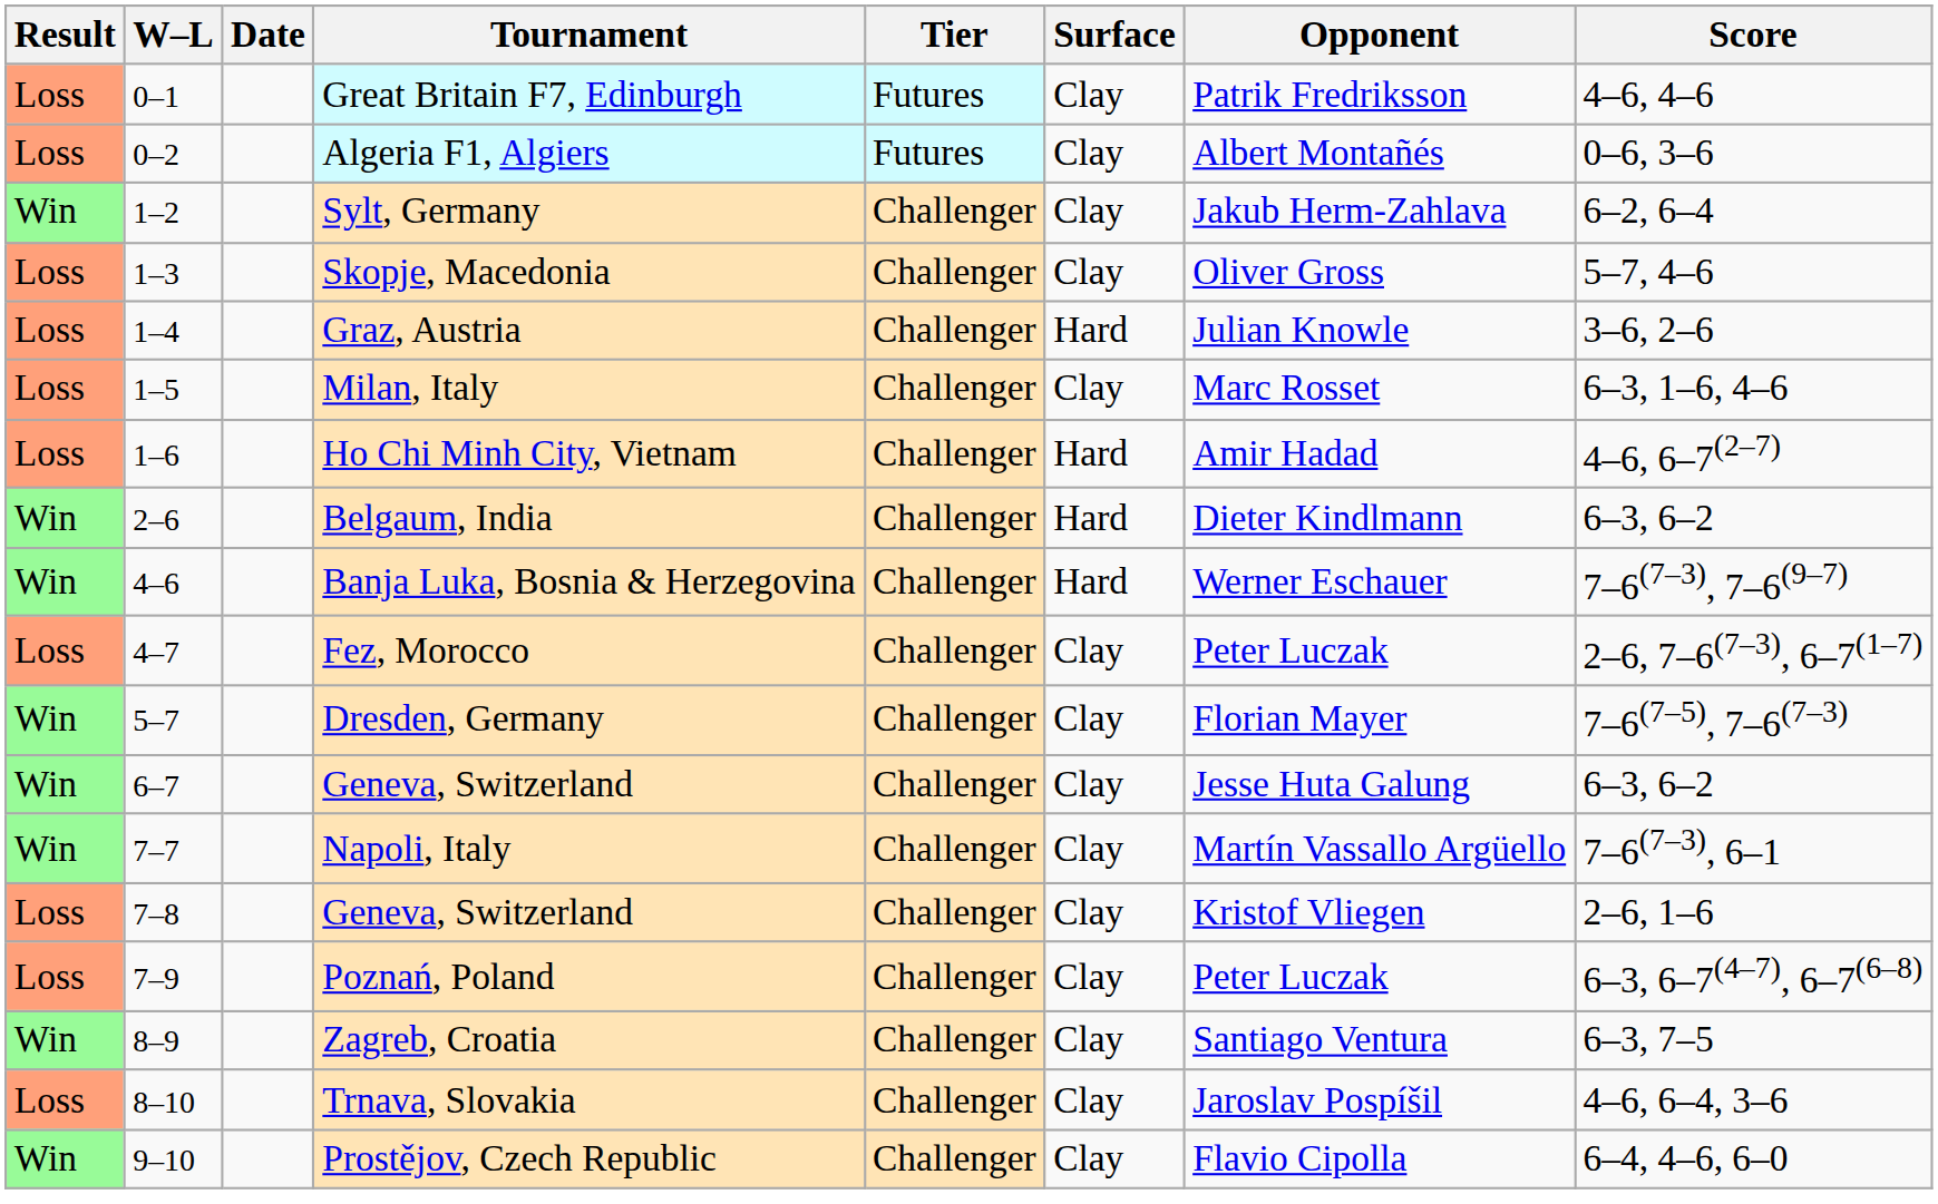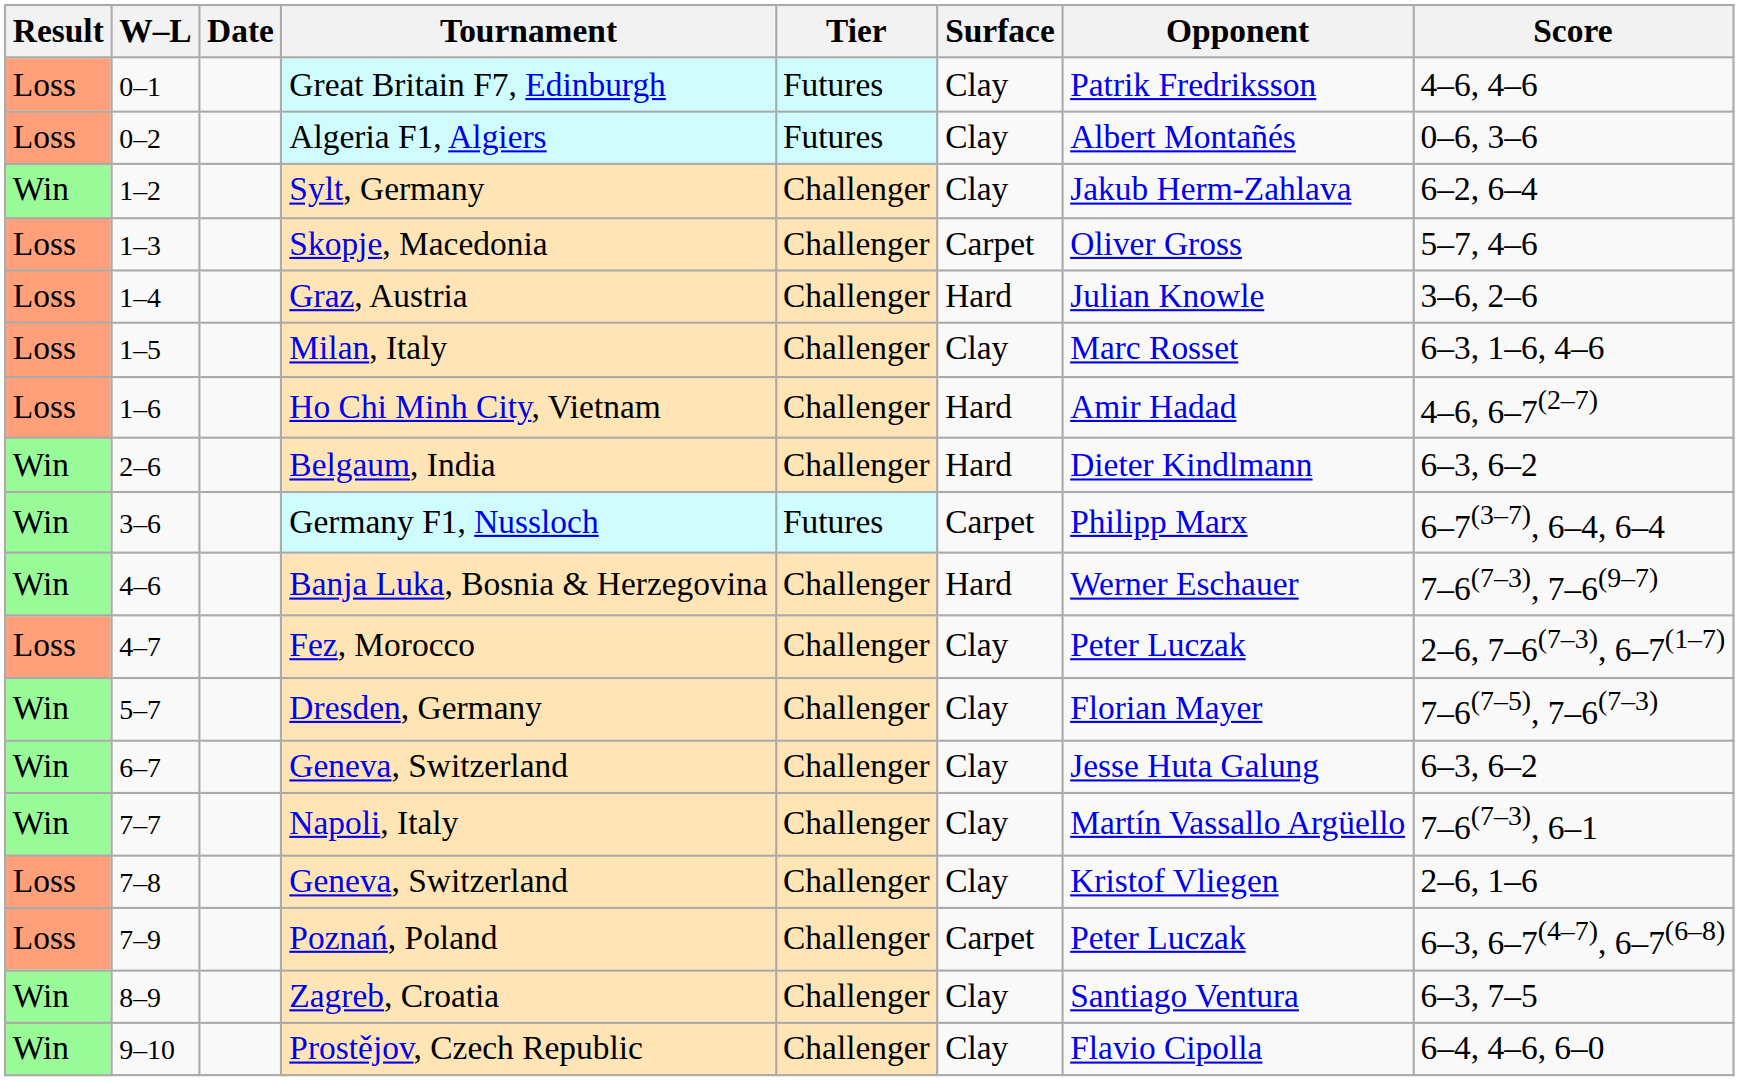 <table class="sortable wikitable">
 <tr>
 <th>Result</th>
 <th class="unsortable">W–L</th>
 <th>Date</th>
 <th>Tournament</th>
 <th>Tier</th>
 <th>Surface</th>
 <th>Opponent</th>
 <th class="unsortable">Score</th>
 </tr>
 <tr>
 <td bgcolor=FFA07A>Loss</td>
 <td><small>0–1</small></td>
 <td></td>
 <td style="background:#cffcff;">Great Britain F7, <a href='#'>Edinburgh</a></td>
 <td style="background:#cffcff;">Futures</td>
 <td>Clay</td>
 <td> <a href='#'>Patrik Fredriksson</a></td>
 <td>4–6, 4–6</td>
 </tr>
 <tr>
 <td bgcolor=FFA07A>Loss</td>
 <td><small>0–2</small></td>
 <td></td>
 <td style="background:#cffcff;">Algeria F1, <a href='#'>Algiers</a></td>
 <td style="background:#cffcff;">Futures</td>
 <td>Clay</td>
 <td> <a href='#'>Albert Montañés</a></td>
 <td>0–6, 3–6</td>
 </tr>
 <tr>
 <td bgcolor=98FB98>Win</td>
 <td><small>1–2</small></td>
 <td></td>
 <td style="background:moccasin;"><a href='#'>Sylt</a>, Germany</td>
 <td style="background:moccasin;">Challenger</td>
 <td>Clay</td>
 <td> <a href='#'>Jakub Herm-Zahlava</a></td>
 <td>6–2, 6–4</td>
 </tr>
 <tr>
 <td bgcolor=FFA07A>Loss</td>
 <td><small>1–3</small></td>
 <td></td>
 <td style="background:moccasin;"><a href='#'>Skopje</a>, Macedonia</td>
 <td style="background:moccasin;">Challenger</td>
-<td>Clay</td>
+<td>Carpet</td>
 <td> <a href='#'>Oliver Gross</a></td>
 <td>5–7, 4–6</td>
 </tr>
 <tr>
 <td bgcolor=FFA07A>Loss</td>
 <td><small>1–4</small></td>
 <td></td>
 <td style="background:moccasin;"><a href='#'>Graz</a>, Austria</td>
 <td style="background:moccasin;">Challenger</td>
 <td>Hard</td>
 <td> <a href='#'>Julian Knowle</a></td>
 <td>3–6, 2–6</td>
 </tr>
 <tr>
 <td bgcolor=FFA07A>Loss</td>
 <td><small>1–5</small></td>
 <td></td>
 <td style="background:moccasin;"><a href='#'>Milan</a>, Italy</td>
 <td style="background:moccasin;">Challenger</td>
 <td>Clay</td>
 <td> <a href='#'>Marc Rosset</a></td>
 <td>6–3, 1–6, 4–6</td>
 </tr>
 <tr>
 <td bgcolor=FFA07A>Loss</td>
 <td><small>1–6</small></td>
 <td></td>
 <td style="background:moccasin;"><a href='#'>Ho Chi Minh City</a>, Vietnam</td>
 <td style="background:moccasin;">Challenger</td>
 <td>Hard</td>
 <td> <a href='#'>Amir Hadad</a></td>
 <td>4–6, 6–7<sup>(2–7)</sup></td>
 </tr>
 <tr>
 <td bgcolor=98FB98>Win</td>
 <td><small>2–6</small></td>
 <td></td>
 <td style="background:moccasin;"><a href='#'>Belgaum</a>, India</td>
 <td style="background:moccasin;">Challenger</td>
 <td>Hard</td>
 <td> <a href='#'>Dieter Kindlmann</a></td>
 <td>6–3, 6–2</td>
+</tr>
+<tr>
+<td bgcolor=98FB98>Win</td>
+<td><small>3–6</small></td>
+<td></td>
+<td style="background:#cffcff;">Germany F1, <a href='#'>Nussloch</a></td>
+<td style="background:#cffcff;">Futures</td>
+<td>Carpet</td>
+<td> <a href='#'>Philipp Marx</a></td>
+<td>6–7<sup>(3–7)</sup>, 6–4, 6–4</td>
 </tr>
 <tr>
 <td bgcolor=98FB98>Win</td>
 <td><small>4–6</small></td>
 <td></td>
 <td style="background:moccasin;"><a href='#'>Banja Luka</a>, Bosnia & Herzegovina</td>
 <td style="background:moccasin;">Challenger</td>
 <td>Hard</td>
 <td> <a href='#'>Werner Eschauer</a></td>
 <td>7–6<sup>(7–3)</sup>, 7–6<sup>(9–7)</sup></td>
 </tr>
 <tr>
 <td bgcolor=FFA07A>Loss</td>
 <td><small>4–7</small></td>
 <td></td>
 <td style="background:moccasin;"><a href='#'>Fez</a>, Morocco</td>
 <td style="background:moccasin;">Challenger</td>
 <td>Clay</td>
 <td> <a href='#'>Peter Luczak</a></td>
 <td>2–6, 7–6<sup>(7–3)</sup>, 6–7<sup>(1–7)</sup></td>
 </tr>
 <tr>
 <td bgcolor=98FB98>Win</td>
 <td><small>5–7</small></td>
 <td></td>
 <td style="background:moccasin;"><a href='#'>Dresden</a>, Germany</td>
 <td style="background:moccasin;">Challenger</td>
 <td>Clay</td>
 <td> <a href='#'>Florian Mayer</a></td>
 <td>7–6<sup>(7–5)</sup>, 7–6<sup>(7–3)</sup></td>
 </tr>
 <tr>
 <td bgcolor=98FB98>Win</td>
 <td><small>6–7</small></td>
 <td></td>
 <td style="background:moccasin;"><a href='#'>Geneva</a>, Switzerland</td>
 <td style="background:moccasin;">Challenger</td>
 <td>Clay</td>
 <td> <a href='#'>Jesse Huta Galung</a></td>
 <td>6–3, 6–2</td>
 </tr>
 <tr>
 <td bgcolor=98FB98>Win</td>
 <td><small>7–7</small></td>
 <td></td>
 <td style="background:moccasin;"><a href='#'>Napoli</a>, Italy</td>
 <td style="background:moccasin;">Challenger</td>
 <td>Clay</td>
 <td> <a href='#'>Martín Vassallo Argüello</a></td>
 <td>7–6<sup>(7–3)</sup>, 6–1</td>
 </tr>
 <tr>
 <td bgcolor=FFA07A>Loss</td>
 <td><small>7–8</small></td>
 <td></td>
 <td style="background:moccasin;"><a href='#'>Geneva</a>, Switzerland</td>
 <td style="background:moccasin;">Challenger</td>
 <td>Clay</td>
 <td> <a href='#'>Kristof Vliegen</a></td>
 <td>2–6, 1–6</td>
 </tr>
 <tr>
 <td bgcolor=FFA07A>Loss</td>
 <td><small>7–9</small></td>
 <td></td>
 <td style="background:moccasin;"><a href='#'>Poznań</a>, Poland</td>
 <td style="background:moccasin;">Challenger</td>
-<td>Clay</td>
+<td>Carpet</td>
 <td> <a href='#'>Peter Luczak</a></td>
 <td>6–3, 6–7<sup>(4–7)</sup>, 6–7<sup>(6–8)</sup></td>
 </tr>
 <tr>
 <td bgcolor=98FB98>Win</td>
 <td><small>8–9</small></td>
 <td></td>
 <td style="background:moccasin;"><a href='#'>Zagreb</a>, Croatia</td>
 <td style="background:moccasin;">Challenger</td>
 <td>Clay</td>
 <td> <a href='#'>Santiago Ventura</a></td>
 <td>6–3, 7–5</td>
 </tr>
 <tr>
-<td bgcolor=FFA07A>Loss</td>
-<td><small>8–10</small></td>
-<td></td>
-<td style="background:moccasin;"><a href='#'>Trnava</a>, Slovakia</td>
-<td style="background:moccasin;">Challenger</td>
-<td>Clay</td>
-<td> <a href='#'>Jaroslav Pospíšil</a></td>
-<td>4–6, 6–4, 3–6</td>
-</tr>
-<tr>
 <td bgcolor=98FB98>Win</td>
 <td><small>9–10</small></td>
 <td></td>
 <td style="background:moccasin;"><a href='#'>Prostějov</a>, Czech Republic</td>
 <td style="background:moccasin;">Challenger</td>
 <td>Clay</td>
 <td> <a href='#'>Flavio Cipolla</a></td>
 <td>6–4, 4–6, 6–0</td>
 </tr>
 </table>
